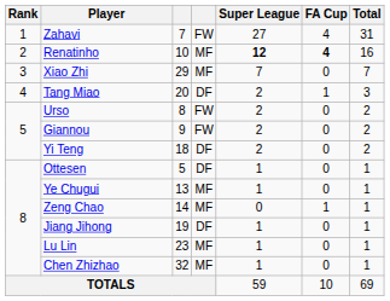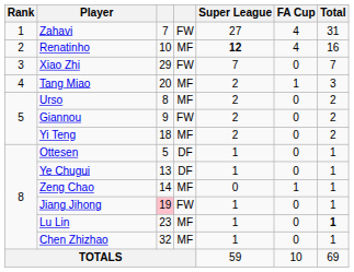 <table class="wikitable">
 <tr>
 <th>Rank</th>
 <th style="width:166px;">Player</th>
 <th></th>
 <th></th>
 <th>Super League</th>
 <th>FA Cup</th>
 <th>Total</th>
 </tr>
 <tr>
 <td align=center>1</td>
 <td> <a href='#'>Zahavi</a></td>
 <td align=center>7</td>
 <td align=center>FW</td>
 <td align=center>27</td>
 <td align=center>4</td>
 <td align=center>31</td>
 </tr>
 <tr>
 <td align=center>2</td>
 <td> <a href='#'>Renatinho</a></td>
 <td align=center>10</td>
 <td align=center>MF</td>
 <td align=center><strong>12</strong></td>
-<td align=center><strong>4</strong></td>
+<td align=center>4</td>
 <td align=center>16</td>
 </tr>
 <tr>
 <td align=center>3</td>
 <td> <a href='#'>Xiao Zhi</a></td>
 <td align=center>29</td>
-<td align=center>MF</td>
+<td align=center>FW</td>
 <td align=center>7</td>
 <td align=center>0</td>
 <td align=center>7</td>
 </tr>
 <tr>
 <td align=center>4</td>
 <td> <a href='#'>Tang Miao</a></td>
 <td align=center>20</td>
-<td align=center>DF</td>
+<td align=center>MF</td>
 <td align=center>2</td>
 <td align=center>1</td>
 <td align=center>3</td>
 </tr>
 <tr>
 <td align=center rowspan=3>5</td>
 <td> <a href='#'>Urso</a></td>
 <td align=center>8</td>
-<td align=center>FW</td>
+<td align=center>MF</td>
 <td align=center>2</td>
 <td align=center>0</td>
 <td align=center>2</td>
 </tr>
 <tr>
 <td> <a href='#'>Giannou</a></td>
 <td align=center>9</td>
 <td align=center>FW</td>
 <td align=center>2</td>
 <td align=center>0</td>
 <td align=center>2</td>
 </tr>
 <tr>
 <td> <a href='#'>Yi Teng</a></td>
 <td align=center>18</td>
-<td align=center>DF</td>
+<td align=center>MF</td>
 <td align=center>2</td>
 <td align=center>0</td>
 <td align=center>2</td>
 </tr>
 <tr>
 <td align=center rowspan=6>8</td>
 <td> <a href='#'>Ottesen</a></td>
 <td align=center>5</td>
 <td align=center>DF</td>
 <td align=center>1</td>
 <td align=center>0</td>
 <td align=center>1</td>
 </tr>
 <tr>
 <td> <a href='#'>Ye Chugui</a></td>
 <td align=center>13</td>
-<td align=center>MF</td>
+<td align=center>DF</td>
 <td align=center>1</td>
 <td align=center>0</td>
 <td align=center>1</td>
 </tr>
 <tr>
 <td> <a href='#'>Zeng Chao</a></td>
 <td align=center>14</td>
 <td align=center>MF</td>
 <td align=center>0</td>
 <td align=center>1</td>
 <td align=center>1</td>
 </tr>
 <tr>
 <td> <a href='#'>Jiang Jihong</a></td>
-<td align=center>19</td>
-<td align=center>DF</td>
+<td align=center style="background: pink;">19</td>
+<td align=center>FW</td>
 <td align=center>1</td>
 <td align=center>0</td>
 <td align=center>1</td>
 </tr>
 <tr>
 <td> <a href='#'>Lu Lin</a></td>
 <td align=center>23</td>
 <td align=center>MF</td>
 <td align=center>1</td>
 <td align=center>0</td>
-<td align=center>1</td>
+<td align=center><strong>1</strong></td>
 </tr>
 <tr>
 <td> <a href='#'>Chen Zhizhao</a></td>
 <td align=center>32</td>
 <td align=center>MF</td>
 <td align=center>1</td>
 <td align=center>0</td>
 <td align=center>1</td>
 </tr>
 <tr>
 <th align=center colspan=4>TOTALS</th>
 <td align=center>59</td>
 <td align=center>10</td>
 <td align=center>69</td>
 </tr>
 </table>
